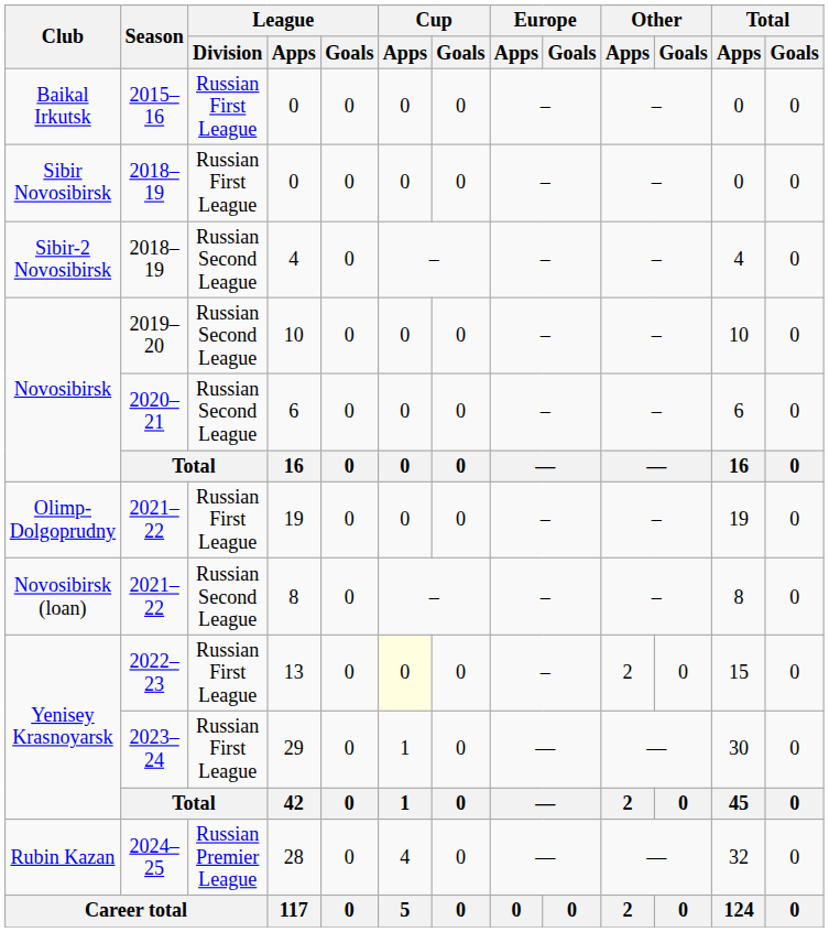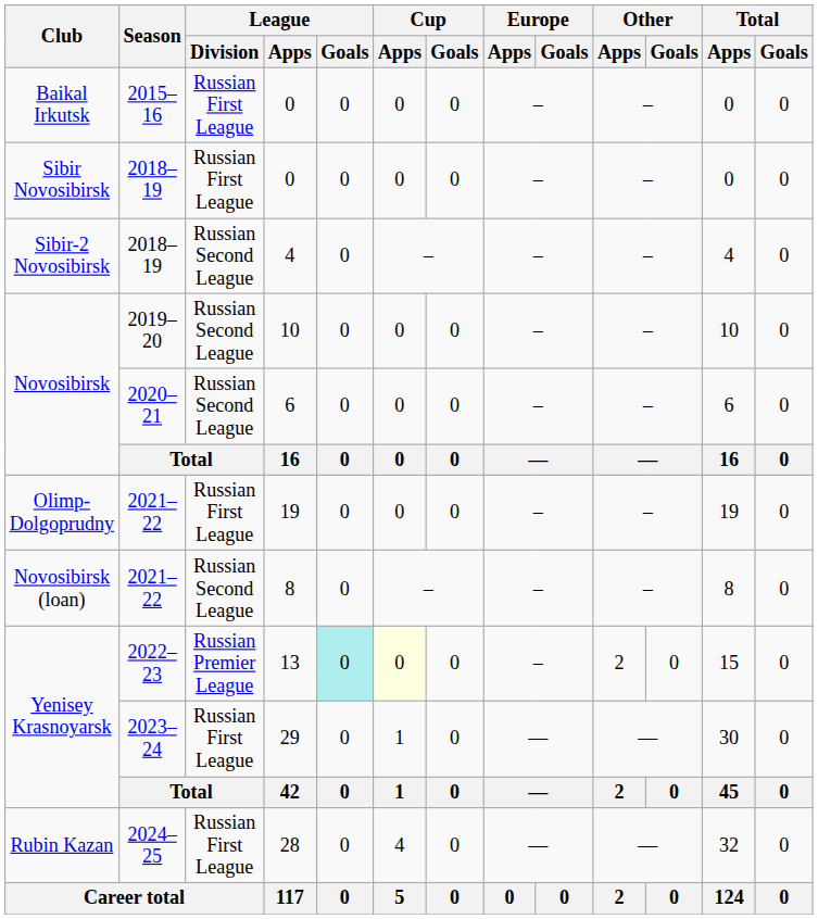 <table class="wikitable" style="text-align: center;">
 <tr>
 <th rowspan="2">Club</th>
 <th rowspan="2">Season</th>
 <th colspan="3">League</th>
 <th colspan="2">Cup</th>
 <th colspan="2">Europe</th>
 <th colspan="2">Other</th>
 <th colspan="2">Total</th>
 </tr>
 <tr>
 <th>Division</th>
 <th>Apps</th>
 <th>Goals</th>
 <th>Apps</th>
 <th>Goals</th>
 <th>Apps</th>
 <th>Goals</th>
 <th>Apps</th>
 <th>Goals</th>
 <th>Apps</th>
 <th>Goals</th>
 </tr>
 <tr>
 <td><a href='#'>Baikal Irkutsk</a></td>
 <td><a href='#'>2015–16</a></td>
 <td><a href='#'>Russian First League</a></td>
 <td>0</td>
 <td>0</td>
 <td>0</td>
 <td>0</td>
 <td colspan=2>–</td>
 <td colspan=2>–</td>
 <td>0</td>
 <td>0</td>
 </tr>
 <tr>
 <td><a href='#'>Sibir Novosibirsk</a></td>
 <td><a href='#'>2018–19</a></td>
 <td>Russian First League</td>
 <td>0</td>
 <td>0</td>
 <td>0</td>
 <td>0</td>
 <td colspan=2>–</td>
 <td colspan=2>–</td>
 <td>0</td>
 <td>0</td>
 </tr>
 <tr>
 <td><a href='#'>Sibir-2 Novosibirsk</a></td>
 <td>2018–19</td>
 <td>Russian Second League</td>
 <td>4</td>
 <td>0</td>
 <td colspan=2>–</td>
 <td colspan=2>–</td>
 <td colspan=2>–</td>
 <td>4</td>
 <td>0</td>
 </tr>
 <tr>
 <td rowspan="3"><a href='#'>Novosibirsk</a></td>
 <td>2019–20</td>
 <td>Russian Second League</td>
 <td>10</td>
 <td>0</td>
 <td>0</td>
 <td>0</td>
 <td colspan=2>–</td>
 <td colspan=2>–</td>
 <td>10</td>
 <td>0</td>
 </tr>
 <tr>
 <td><a href='#'>2020–21</a></td>
 <td>Russian Second League</td>
 <td>6</td>
 <td>0</td>
 <td>0</td>
 <td>0</td>
 <td colspan=2>–</td>
 <td colspan=2>–</td>
 <td>6</td>
 <td>0</td>
 </tr>
 <tr>
 <th colspan="2">Total</th>
 <th>16</th>
 <th>0</th>
 <th>0</th>
 <th>0</th>
 <th colspan="2">—</th>
 <th colspan="2">—</th>
 <th>16</th>
 <th>0</th>
 </tr>
 <tr>
 <td><a href='#'>Olimp-Dolgoprudny</a></td>
 <td><a href='#'>2021–22</a></td>
 <td>Russian First League</td>
 <td>19</td>
 <td>0</td>
 <td>0</td>
 <td>0</td>
 <td colspan=2>–</td>
 <td colspan=2>–</td>
 <td>19</td>
 <td>0</td>
 </tr>
 <tr>
 <td><a href='#'>Novosibirsk</a> (loan)</td>
 <td><a href='#'>2021–22</a></td>
 <td>Russian Second League</td>
 <td>8</td>
 <td>0</td>
 <td colspan=2>–</td>
 <td colspan=2>–</td>
 <td colspan=2>–</td>
 <td>8</td>
 <td>0</td>
 </tr>
 <tr>
 <td rowspan="3"><a href='#'>Yenisey Krasnoyarsk</a></td>
 <td><a href='#'>2022–23</a></td>
-<td>Russian First League</td>
+<td><a href='#'>Russian Premier League</a></td>
 <td>13</td>
-<td>0</td>
+<td style="background: paleturquoise;">0</td>
 <td style="background: lightyellow;">0</td>
 <td>0</td>
 <td colspan=2>–</td>
 <td>2</td>
 <td>0</td>
 <td>15</td>
 <td>0</td>
 </tr>
 <tr>
 <td><a href='#'>2023–24</a></td>
 <td>Russian First League</td>
 <td>29</td>
 <td>0</td>
 <td>1</td>
 <td>0</td>
 <td colspan="2">—</td>
 <td colspan="2">—</td>
 <td>30</td>
 <td>0</td>
 </tr>
 <tr>
 <th colspan="2">Total</th>
 <th>42</th>
 <th>0</th>
 <th>1</th>
 <th>0</th>
 <th colspan="2">—</th>
 <th>2</th>
 <th>0</th>
 <th>45</th>
 <th>0</th>
 </tr>
 <tr>
 <td><a href='#'>Rubin Kazan</a></td>
 <td><a href='#'>2024–25</a></td>
-<td><a href='#'>Russian Premier League</a></td>
+<td>Russian First League</td>
 <td>28</td>
 <td>0</td>
 <td>4</td>
 <td>0</td>
 <td colspan="2">—</td>
 <td colspan="2">—</td>
 <td>32</td>
 <td>0</td>
 </tr>
 <tr>
 <th colspan="3">Career total</th>
 <th>117</th>
 <th>0</th>
 <th>5</th>
 <th>0</th>
 <th>0</th>
 <th>0</th>
 <th>2</th>
 <th>0</th>
 <th>124</th>
 <th>0</th>
 </tr>
 </table>
